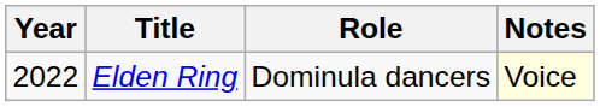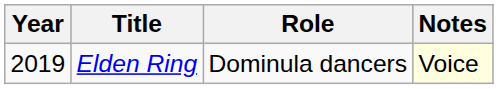 <table class="wikitable sortable">
 <tr>
 <th>Year</th>
 <th>Title</th>
 <th>Role</th>
 <th class="unsortable">Notes</th>
 </tr>
 <tr>
-<td>2022</td>
+<td>2019</td>
 <td><em><a href='#'>Elden Ring</a></em></td>
 <td>Dominula dancers</td>
 <td style="background: lightyellow;">Voice</td>
 </tr>
 </table>
